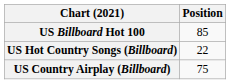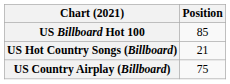 <table class="wikitable sortable plainrowheaders" style="text-align:center">
 <tr>
 <th scope="col">Chart (2021)</th>
 <th scope="col">Position</th>
 </tr>
 <tr>
 <th scope="row">US <em>Billboard</em> Hot 100</th>
 <td>85</td>
 </tr>
 <tr>
 <th scope="row">US Hot Country Songs (<em>Billboard</em>)</th>
-<td>22</td>
+<td>21</td>
 </tr>
 <tr>
 <th scope="row">US Country Airplay (<em>Billboard</em>)</th>
 <td>75</td>
 </tr>
 </table>
